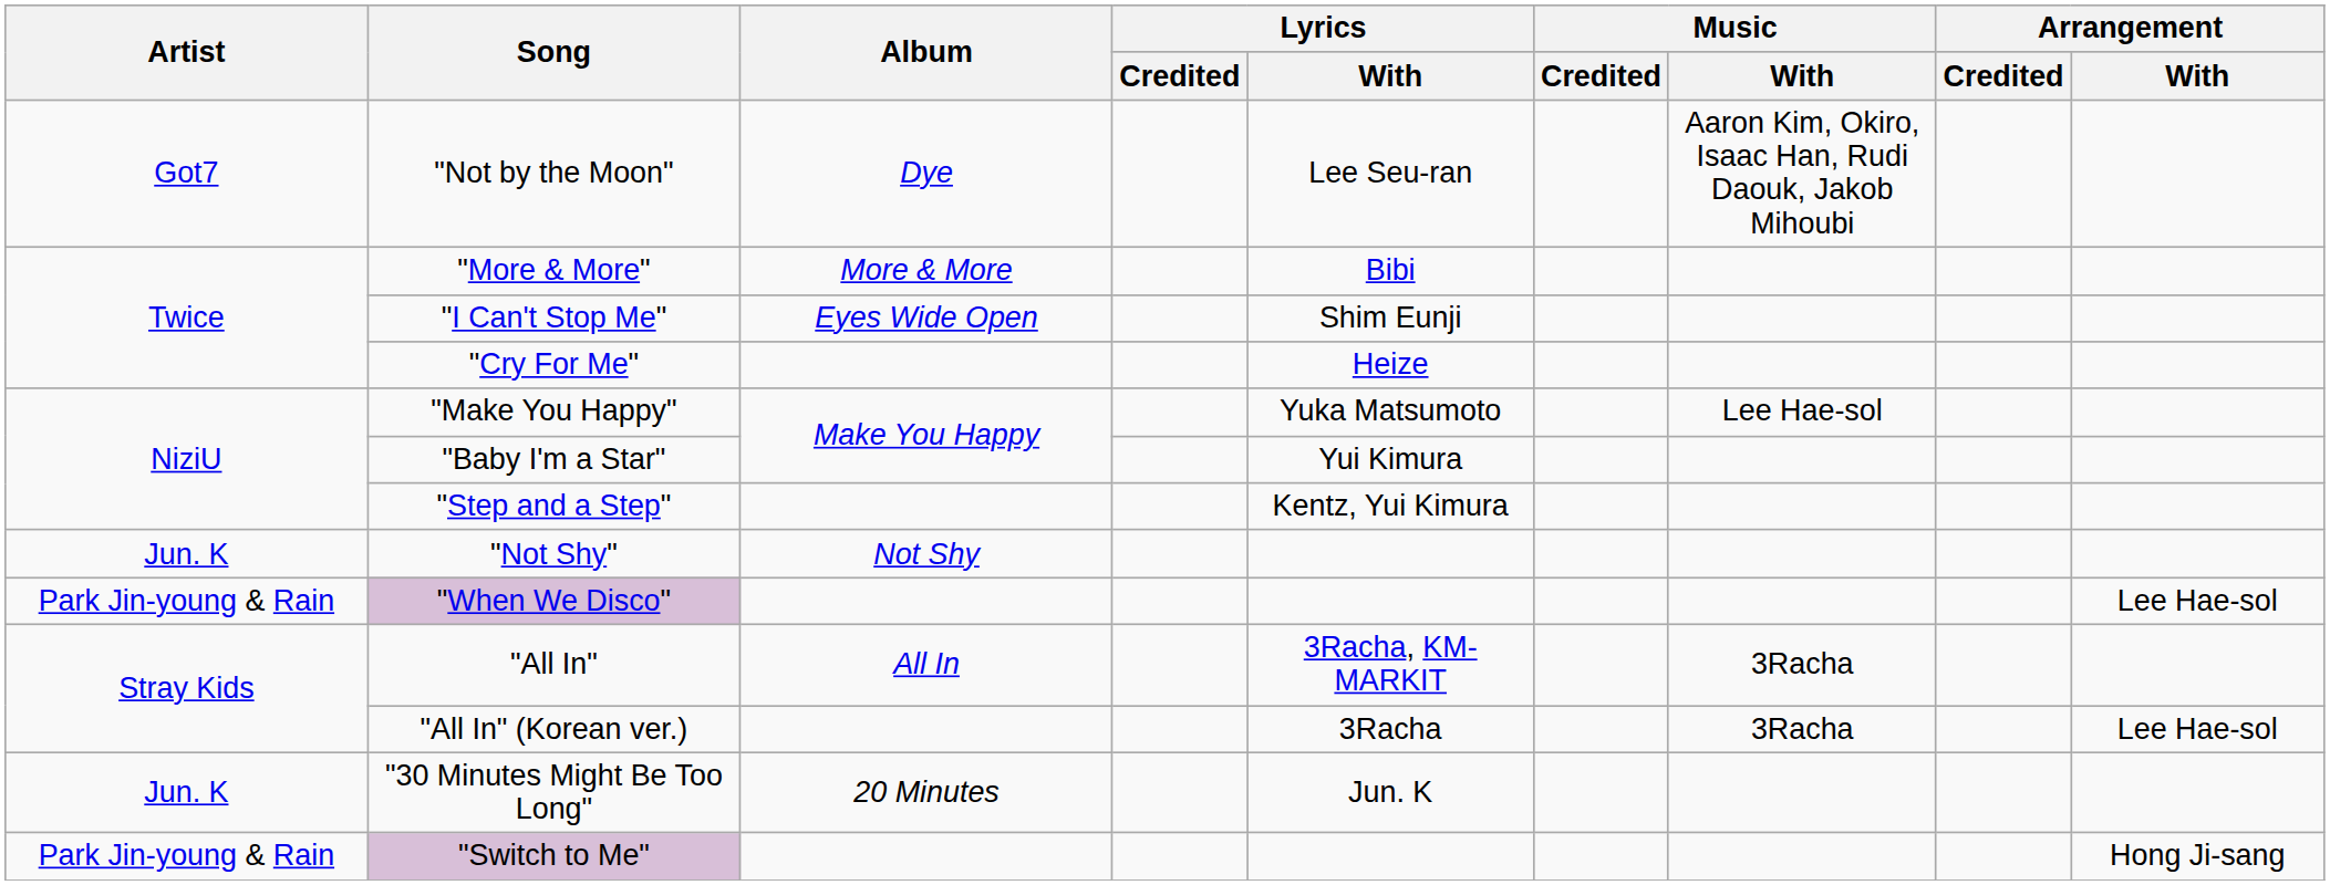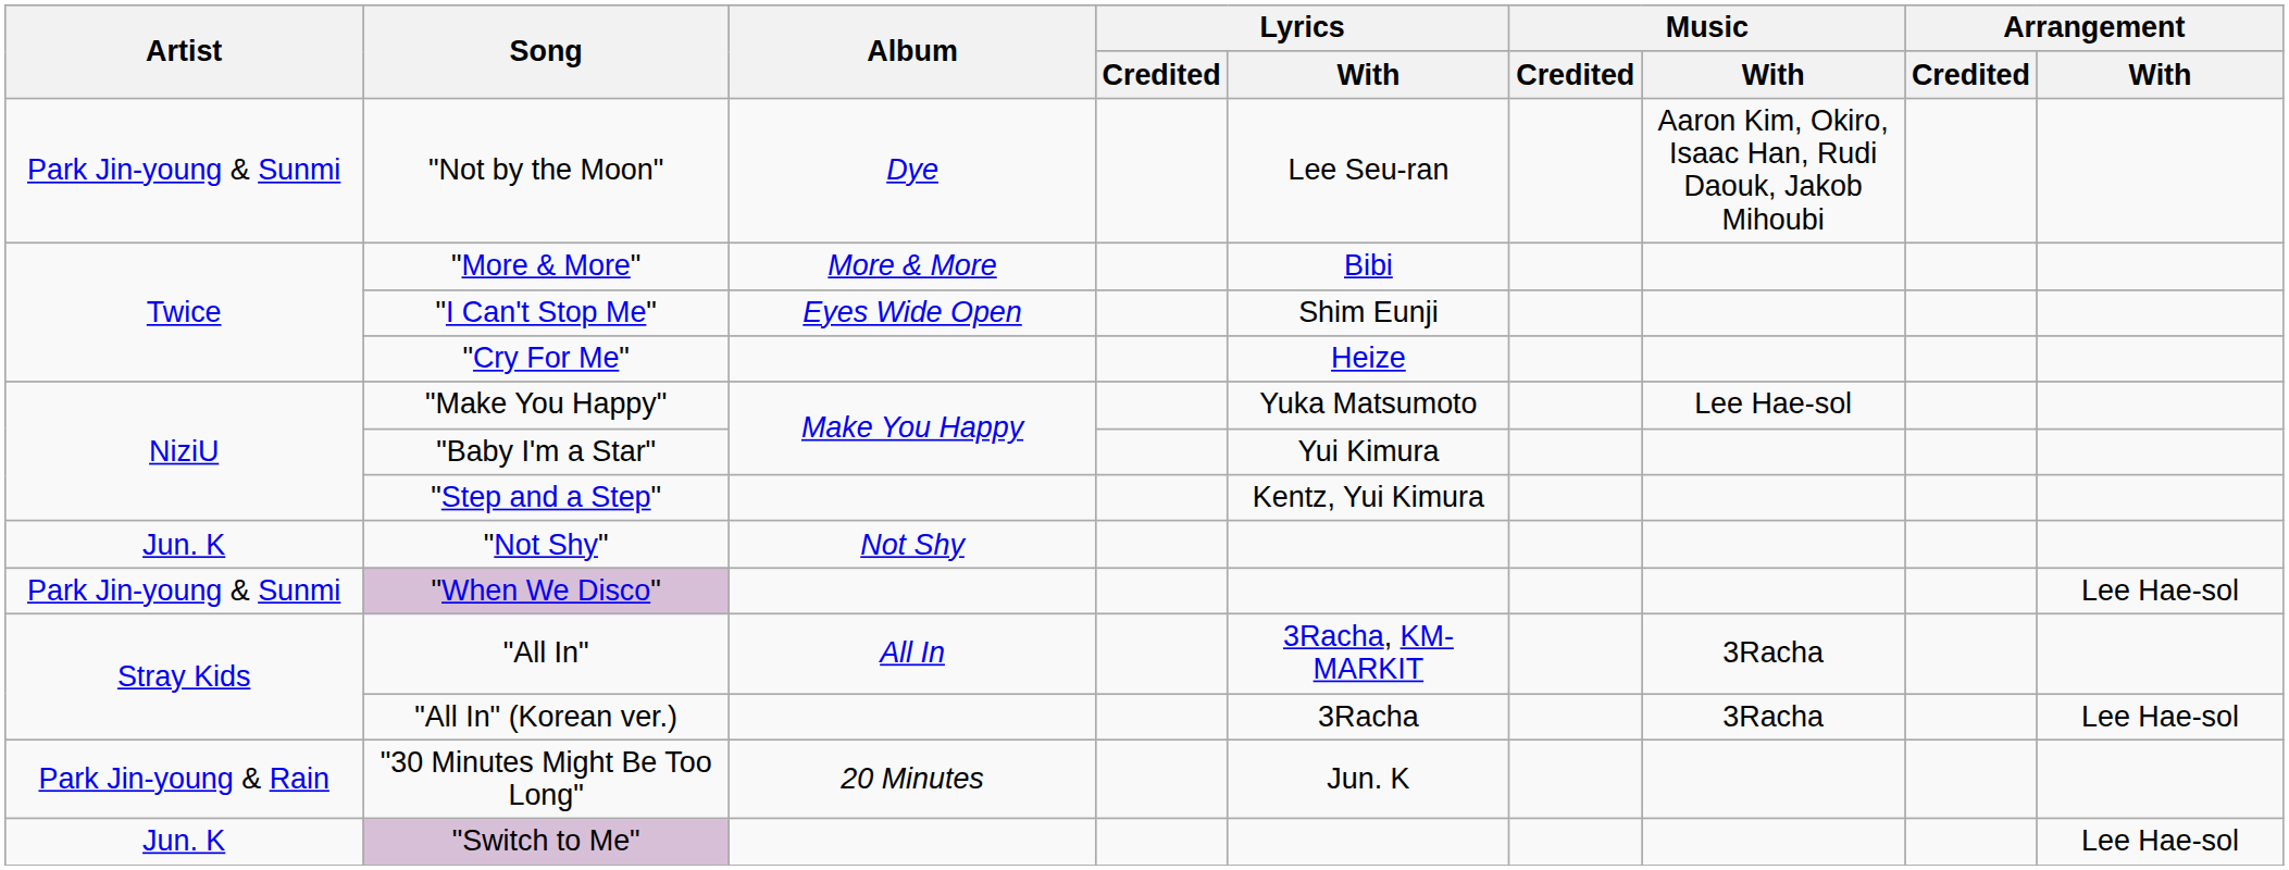 <table class="wikitable plainrowheaders" style="text-align:center;">
 <tr>
 <th rowspan="2" width="300px">Artist</th>
 <th rowspan="2" width="300px">Song</th>
 <th rowspan="2" width="300px">Album</th>
 <th colspan="2">Lyrics</th>
 <th colspan="2">Music</th>
 <th colspan="2">Arrangement</th>
 </tr>
 <tr>
 <th width="50px">Credited</th>
 <th width="200px">With</th>
 <th width="50px">Credited</th>
 <th width="200px">With</th>
 <th width="50px">Credited</th>
 <th width="200px">With</th>
 </tr>
 <tr>
-<td><a href='#'>Got7</a></td>
+<td><a href='#'>Park Jin-young</a> & <a href='#'>Sunmi</a></td>
 <td>"Not by the Moon"</td>
 <td><em><a href='#'>Dye</a></em></td>
 <td></td>
 <td>Lee Seu-ran</td>
 <td></td>
 <td>Aaron Kim, Okiro, Isaac Han, Rudi Daouk, Jakob Mihoubi</td>
 <td></td>
 <td></td>
 </tr>
 <tr>
 <td rowspan="3"><a href='#'>Twice</a></td>
 <td>"<a href='#'>More & More</a>"</td>
 <td><em><a href='#'>More & More</a></em></td>
 <td></td>
 <td><a href='#'>Bibi</a></td>
 <td></td>
 <td></td>
 <td></td>
 <td></td>
 </tr>
 <tr>
 <td>"<a href='#'>I Can't Stop Me</a>"</td>
 <td><em><a href='#'>Eyes Wide Open</a></em></td>
 <td></td>
 <td>Shim Eunji</td>
 <td></td>
 <td></td>
 <td></td>
 <td></td>
 </tr>
 <tr>
 <td>"<a href='#'>Cry For Me</a>"</td>
 <td></td>
 <td></td>
 <td><a href='#'>Heize</a></td>
 <td></td>
 <td></td>
 <td></td>
 <td></td>
 </tr>
 <tr>
 <td rowspan="3"><a href='#'>NiziU</a></td>
 <td>"Make You Happy"</td>
 <td rowspan="2"><em><a href='#'>Make You Happy</a></em></td>
 <td></td>
 <td>Yuka Matsumoto</td>
 <td></td>
 <td>Lee Hae-sol</td>
 <td></td>
 <td></td>
 </tr>
 <tr>
 <td>"Baby I'm a Star"</td>
 <td></td>
 <td>Yui Kimura</td>
 <td></td>
 <td></td>
 <td></td>
 <td></td>
 </tr>
 <tr>
 <td>"<a href='#'>Step and a Step</a>"</td>
 <td></td>
 <td></td>
 <td>Kentz, Yui Kimura</td>
 <td></td>
 <td></td>
 <td></td>
 <td></td>
 </tr>
 <tr>
 <td><a href='#'>Jun. K</a></td>
 <td>"<a href='#'>Not Shy</a>"</td>
 <td><em><a href='#'>Not Shy</a></em></td>
 <td></td>
 <td></td>
 <td></td>
 <td></td>
 <td></td>
 <td></td>
 </tr>
 <tr>
-<td><a href='#'>Park Jin-young</a> & <a href='#'>Rain</a></td>
+<td><a href='#'>Park Jin-young</a> & <a href='#'>Sunmi</a></td>
 <td style="background-color:#D8BFD8">"<a href='#'>When We Disco</a>"</td>
 <td></td>
 <td></td>
 <td></td>
 <td></td>
 <td></td>
 <td></td>
 <td>Lee Hae-sol</td>
 </tr>
 <tr>
 <td rowspan="2"><a href='#'>Stray Kids</a></td>
 <td>"All In"</td>
 <td><em><a href='#'>All In</a></em></td>
 <td></td>
 <td><a href='#'>3Racha</a>, <a href='#'>KM-MARKIT</a></td>
 <td></td>
 <td>3Racha</td>
 <td></td>
 <td></td>
 </tr>
 <tr>
 <td>"All In" (Korean ver.)</td>
 <td></td>
 <td></td>
 <td>3Racha</td>
 <td></td>
 <td>3Racha</td>
 <td></td>
 <td>Lee Hae-sol</td>
 </tr>
 <tr>
-<td><a href='#'>Jun. K</a></td>
+<td><a href='#'>Park Jin-young</a> & <a href='#'>Rain</a></td>
 <td>"30 Minutes Might Be Too Long"</td>
 <td><em>20 Minutes</em></td>
 <td></td>
 <td>Jun. K</td>
 <td></td>
 <td></td>
 <td></td>
 <td></td>
 </tr>
 <tr>
-<td><a href='#'>Park Jin-young</a> & <a href='#'>Rain</a></td>
+<td><a href='#'>Jun. K</a></td>
 <td style="background-color:#D8BFD8">"Switch to Me"</td>
 <td></td>
 <td></td>
 <td></td>
 <td></td>
 <td></td>
 <td></td>
-<td>Hong Ji-sang</td>
+<td>Lee Hae-sol</td>
 </tr>
 <tr>
 </tr>
 </table>
